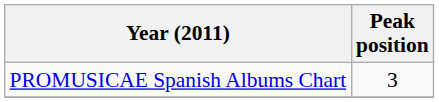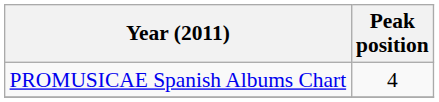 <table class="wikitable sortable">
 <tr>
 <th align="left">Year (2011)</th>
 <th align="left">Peak<br>position</th>
 </tr>
 <tr>
 <td><a href='#'>PROMUSICAE Spanish Albums Chart</a></td>
-<td align="center">3</td>
+<td align="center">4</td>
 </tr>
 <tr>
 </tr>
 </table>
